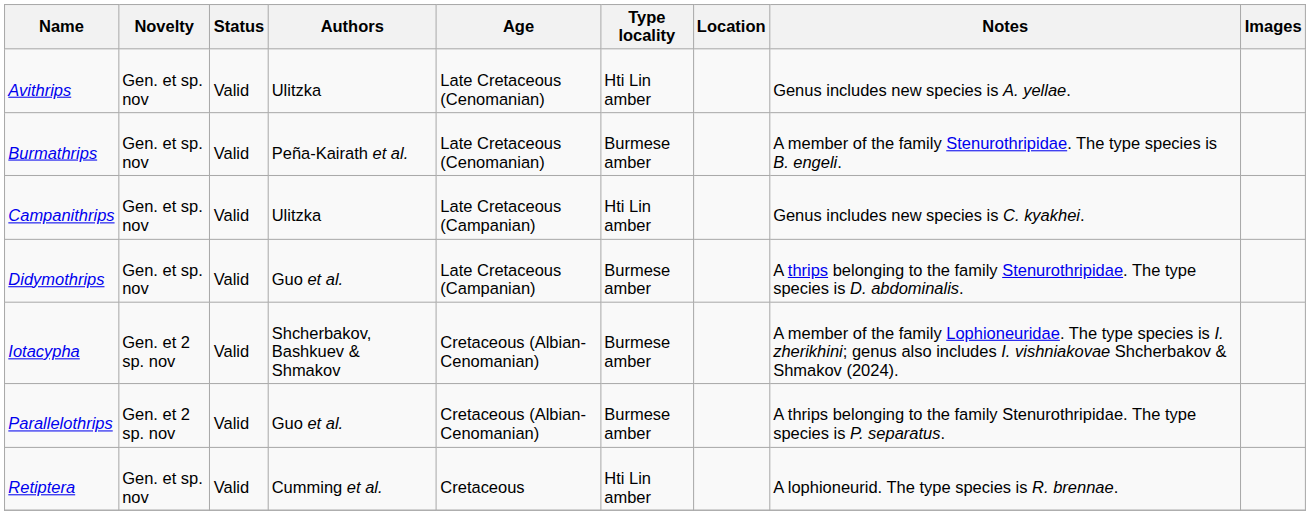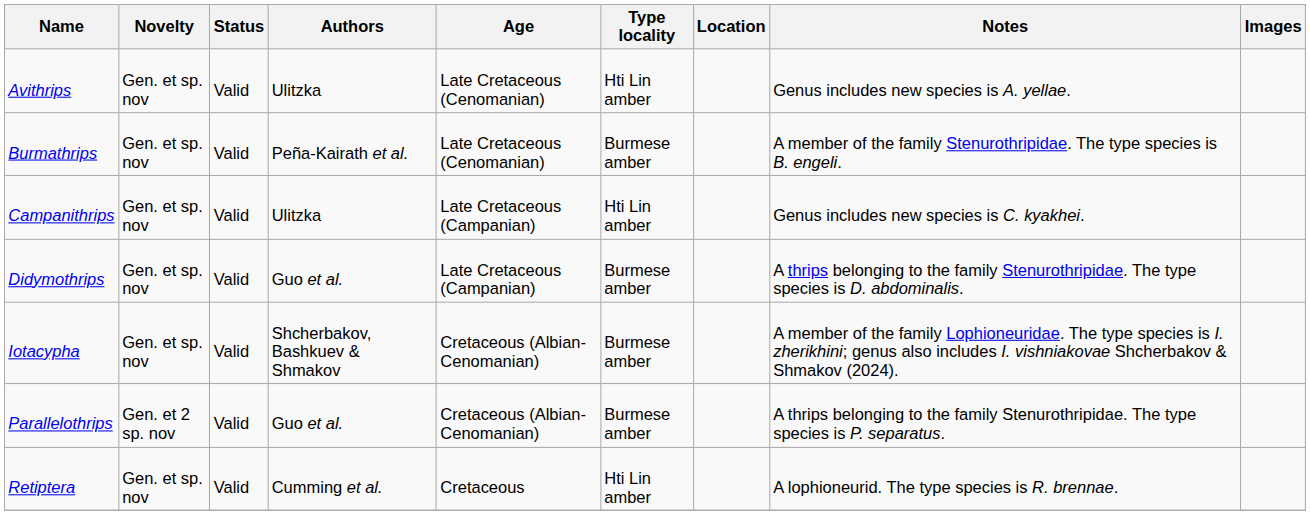 <table class="wikitable sortable" align="center" width="100%">
 <tr>
 <th>Name</th>
 <th>Novelty</th>
 <th>Status</th>
 <th>Authors</th>
 <th>Age</th>
 <th>Type locality</th>
 <th>Location</th>
 <th>Notes</th>
 <th>Images</th>
 </tr>
 <tr>
 <td><br><em><a href='#'>Avithrips</a></em></td>
 <td><br>Gen. et sp. nov</td>
 <td><br>Valid</td>
 <td><br>Ulitzka</td>
 <td><br>Late Cretaceous (Cenomanian)</td>
 <td><br>Hti Lin amber</td>
 <td><br></td>
 <td><br>Genus includes new species is <em>A. yellae</em>.</td>
 <td></td>
 </tr>
 <tr>
 <td><br><em><a href='#'>Burmathrips</a></em></td>
 <td><br>Gen. et sp. nov</td>
 <td><br>Valid</td>
 <td><br>Peña-Kairath <em>et al.</em></td>
 <td><br>Late Cretaceous (Cenomanian)</td>
 <td><br>Burmese amber</td>
 <td><br></td>
 <td><br>A member of the family <a href='#'>Stenurothripidae</a>. The type species is <em>B. engeli</em>.</td>
 <td></td>
 </tr>
 <tr>
 <td><br><em><a href='#'>Campanithrips</a></em></td>
 <td><br>Gen. et sp. nov</td>
 <td><br>Valid</td>
 <td><br>Ulitzka</td>
 <td><br>Late Cretaceous (Campanian)</td>
 <td><br>Hti Lin amber</td>
 <td><br></td>
 <td><br>Genus includes new species is <em>C. kyakhei</em>.</td>
 <td></td>
 </tr>
 <tr>
 <td><br><em><a href='#'>Didymothrips</a></em></td>
 <td><br>Gen. et sp. nov</td>
 <td><br>Valid</td>
 <td><br>Guo <em>et al.</em></td>
 <td><br>Late Cretaceous (Campanian)</td>
 <td><br>Burmese amber</td>
 <td><br></td>
 <td><br>A <a href='#'>thrips</a> belonging to the family <a href='#'>Stenurothripidae</a>. The type species is <em>D. abdominalis</em>.</td>
 <td></td>
 </tr>
 <tr>
 <td><br><em><a href='#'>Iotacypha</a></em></td>
-<td><br>Gen. et 2 sp. nov</td>
+<td><br>Gen. et sp. nov</td>
 <td><br>Valid</td>
 <td><br>Shcherbakov, Bashkuev & Shmakov</td>
 <td><br>Cretaceous (Albian-Cenomanian)</td>
 <td><br>Burmese amber</td>
 <td><br></td>
 <td><br>A member of the family <a href='#'>Lophioneuridae</a>. The type species is <em>I. zherikhini</em>; genus also includes <em>I. vishniakovae</em> Shcherbakov & Shmakov (2024).</td>
 <td></td>
 </tr>
 <tr>
 <td><br><em><a href='#'>Parallelothrips</a></em></td>
 <td><br>Gen. et 2 sp. nov</td>
 <td><br>Valid</td>
 <td><br>Guo <em>et al.</em></td>
 <td><br>Cretaceous (Albian-Cenomanian)</td>
 <td><br>Burmese amber</td>
 <td><br></td>
 <td><br>A thrips belonging to the family Stenurothripidae. The type species is <em>P. separatus</em>.</td>
 <td></td>
 </tr>
 <tr>
 <td><br><em><a href='#'>Retiptera</a></em></td>
 <td><br>Gen. et sp. nov</td>
 <td><br>Valid</td>
 <td><br>Cumming <em>et al.</em></td>
 <td><br>Cretaceous</td>
 <td><br>Hti Lin amber</td>
 <td><br></td>
 <td><br>A lophioneurid. The type species is <em>R. brennae</em>.</td>
 <td></td>
 </tr>
 <tr>
 </tr>
 </table>
